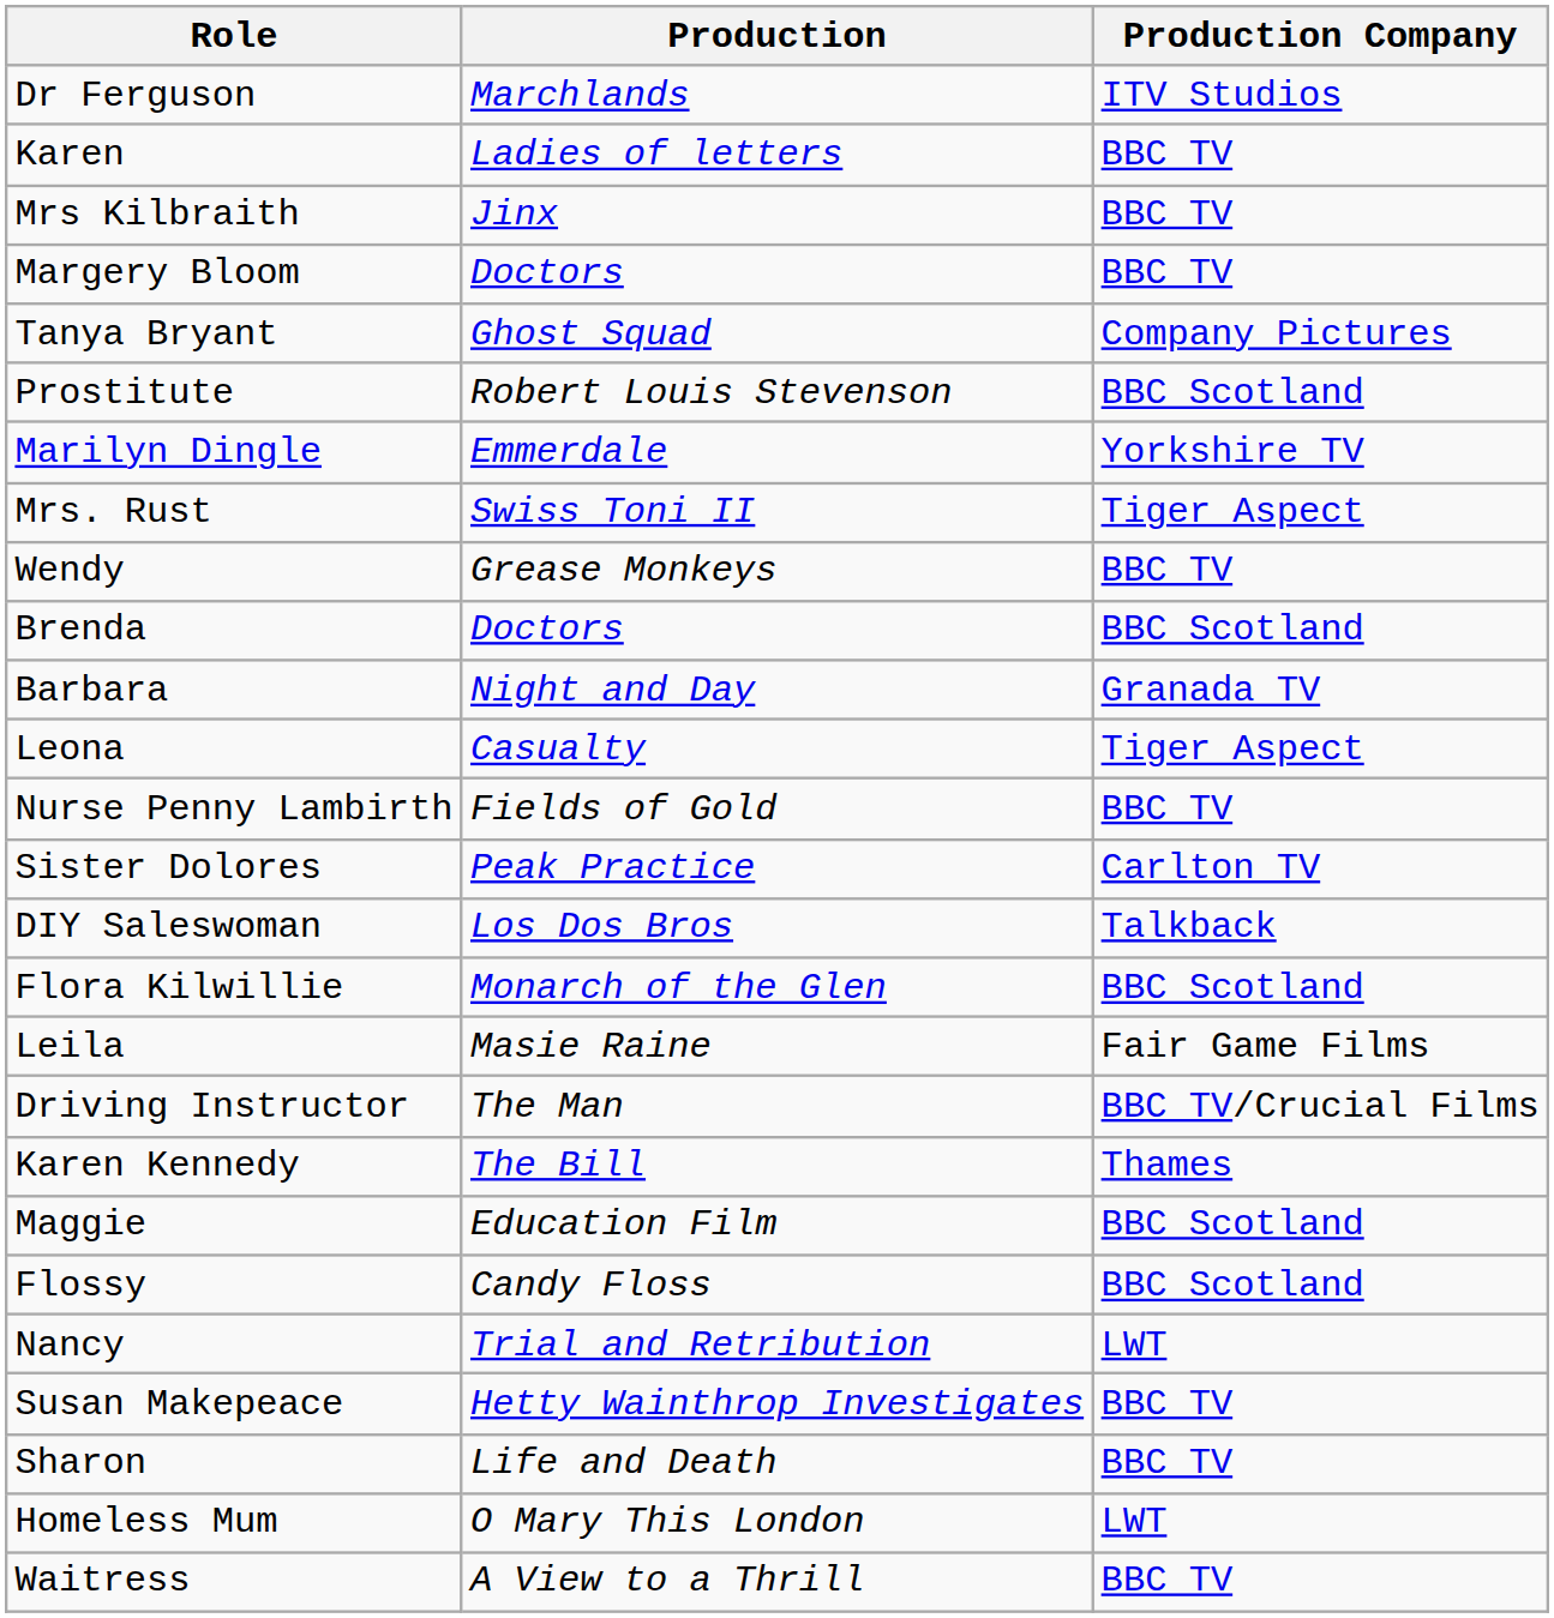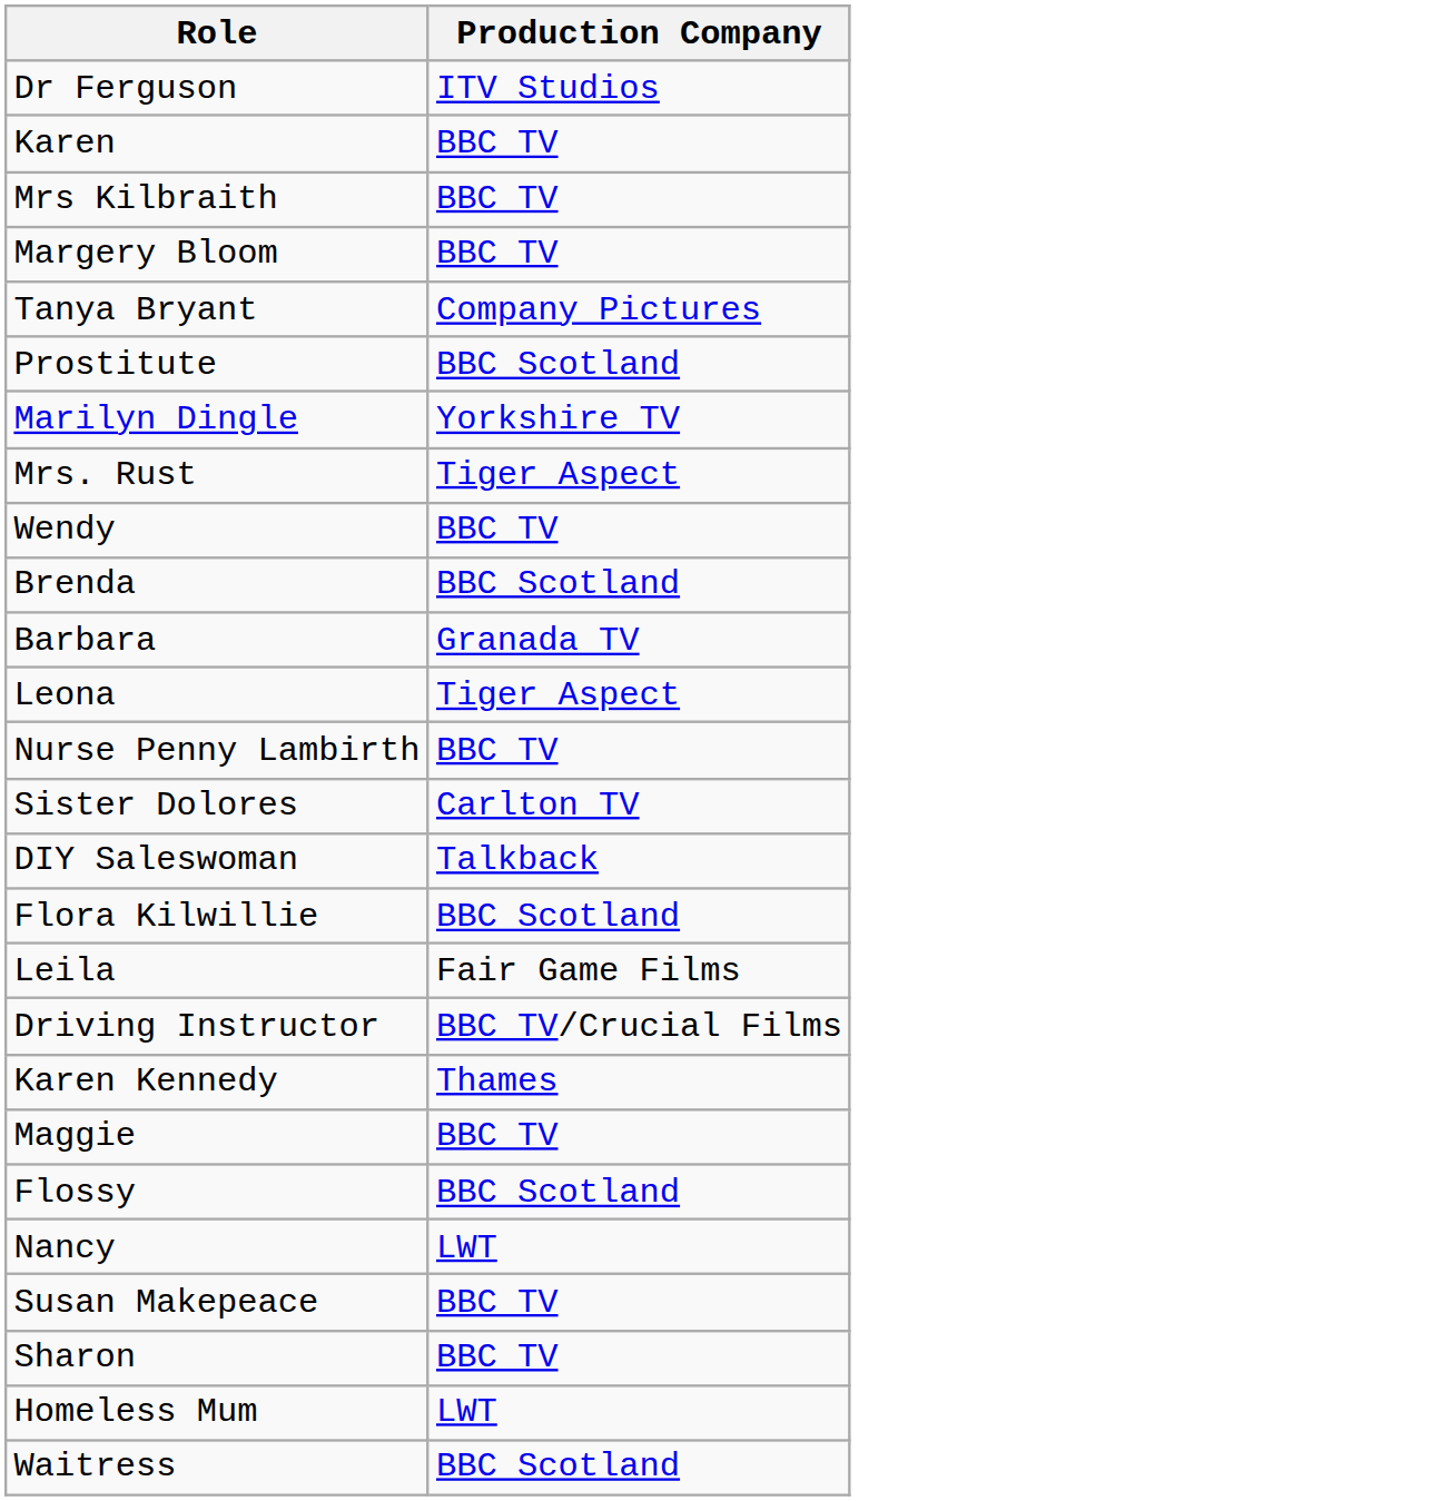 <table class="wikitable">
 <tr>
 <th>Role</th>
-<th>Production</th>
 <th>Production Company</th>
 </tr>
 <tr>
 <td>Dr Ferguson</td>
-<td><em><a href='#'>Marchlands</a></em></td>
 <td><a href='#'>ITV Studios</a></td>
 </tr>
 <tr>
 <td>Karen</td>
-<td><em><a href='#'>Ladies of letters</a></em></td>
 <td><a href='#'>BBC TV</a></td>
 </tr>
 <tr>
 <td>Mrs Kilbraith</td>
-<td><a href='#'><em>Jinx</em></a></td>
 <td><a href='#'>BBC TV</a></td>
 </tr>
 <tr>
 <td>Margery Bloom</td>
-<td><a href='#'><em>Doctors</em></a></td>
 <td><a href='#'>BBC TV</a></td>
 </tr>
 <tr>
 <td>Tanya Bryant</td>
-<td><a href='#'><em>Ghost Squad</em></a></td>
 <td><a href='#'>Company Pictures</a></td>
 </tr>
 <tr>
 <td>Prostitute</td>
-<td><em>Robert Louis Stevenson</em></td>
 <td><a href='#'>BBC Scotland</a></td>
 </tr>
 <tr>
 <td><a href='#'>Marilyn Dingle</a></td>
-<td><em><a href='#'>Emmerdale</a></em></td>
 <td><a href='#'>Yorkshire TV</a></td>
 </tr>
 <tr>
 <td>Mrs. Rust</td>
-<td><a href='#'><em>Swiss Toni II</em></a></td>
 <td><a href='#'>Tiger Aspect</a></td>
 </tr>
 <tr>
 <td>Wendy</td>
-<td><em>Grease Monkeys</em></td>
 <td><a href='#'>BBC TV</a></td>
 </tr>
 <tr>
 <td>Brenda</td>
-<td><a href='#'><em>Doctors</em></a></td>
 <td><a href='#'>BBC Scotland</a></td>
 </tr>
 <tr>
 <td>Barbara</td>
-<td><a href='#'><em>Night and Day</em></a></td>
 <td><a href='#'>Granada TV</a></td>
 </tr>
 <tr>
 <td>Leona</td>
-<td><a href='#'><em>Casualty</em></a></td>
 <td><a href='#'>Tiger Aspect</a></td>
 </tr>
 <tr>
 <td>Nurse Penny Lambirth</td>
-<td><em>Fields of Gold</em></td>
 <td><a href='#'>BBC TV</a></td>
 </tr>
 <tr>
 <td>Sister Dolores</td>
-<td><em><a href='#'>Peak Practice</a></em></td>
 <td><a href='#'>Carlton TV</a></td>
 </tr>
 <tr>
 <td>DIY Saleswoman</td>
-<td><em><a href='#'>Los Dos Bros</a></em></td>
 <td><a href='#'>Talkback</a></td>
 </tr>
 <tr>
 <td>Flora Kilwillie</td>
-<td><a href='#'><em>Monarch of the Glen</em></a></td>
 <td><a href='#'>BBC Scotland</a></td>
 </tr>
 <tr>
 <td>Leila</td>
-<td><em>Masie Raine</em></td>
 <td>Fair Game Films</td>
 </tr>
 <tr>
 <td>Driving Instructor</td>
-<td><em>The Man</em></td>
 <td><a href='#'>BBC TV</a>/Crucial Films</td>
 </tr>
 <tr>
 <td>Karen Kennedy</td>
-<td><em><a href='#'>The Bill</a></em></td>
 <td><a href='#'>Thames</a></td>
 </tr>
 <tr>
 <td>Maggie</td>
-<td><em>Education Film</em></td>
-<td><a href='#'>BBC Scotland</a></td>
+<td><a href='#'>BBC TV</a></td>
 </tr>
 <tr>
 <td>Flossy</td>
-<td><em>Candy Floss</em></td>
 <td><a href='#'>BBC Scotland</a></td>
 </tr>
 <tr>
 <td>Nancy</td>
-<td><em><a href='#'>Trial and Retribution</a></em></td>
 <td><a href='#'>LWT</a></td>
 </tr>
 <tr>
 <td>Susan Makepeace</td>
-<td><em><a href='#'>Hetty Wainthrop Investigates</a></em></td>
 <td><a href='#'>BBC TV</a></td>
 </tr>
 <tr>
 <td>Sharon</td>
-<td><em>Life and Death</em></td>
 <td><a href='#'>BBC TV</a></td>
 </tr>
 <tr>
 <td>Homeless Mum</td>
-<td><em>O Mary This London</em></td>
 <td><a href='#'>LWT</a></td>
 </tr>
 <tr>
 <td>Waitress</td>
-<td><em>A View to a Thrill</em></td>
-<td><a href='#'>BBC TV</a></td>
+<td><a href='#'>BBC Scotland</a></td>
 </tr>
 </table>
